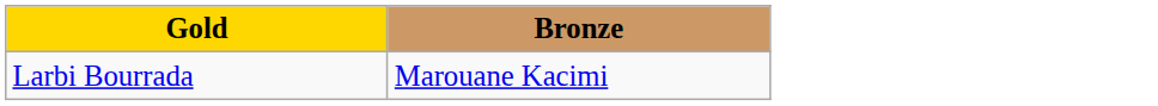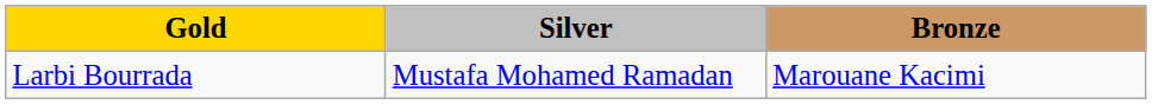 <table class="wikitable" style="text-align:left">
 <tr align="center">
 <td width=200 bgcolor=gold><strong>Gold</strong></td>
+<td width=200 bgcolor=silver><strong>Silver</strong></td>
 <td width=200 bgcolor=CC9966><strong>Bronze</strong></td>
 </tr>
 <tr>
 <td><a href='#'>Larbi Bourrada</a><br></td>
+<td><a href='#'>Mustafa Mohamed Ramadan</a><br></td>
 <td><a href='#'>Marouane Kacimi</a><br></td>
 </tr>
 </table>
